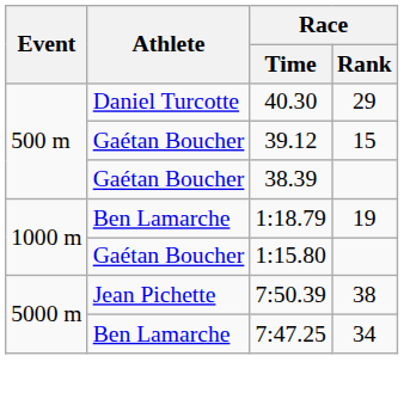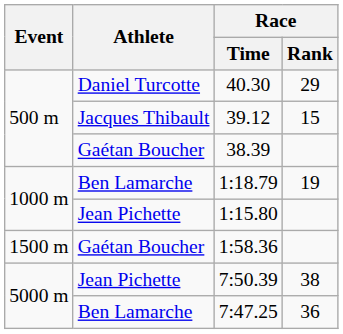 <table class="wikitable" border="1" style="font-size:90%">
 <tr>
 <th rowspan=2>Event</th>
 <th rowspan=2>Athlete</th>
 <th colspan=2>Race</th>
 </tr>
 <tr>
 <th>Time</th>
 <th>Rank</th>
 </tr>
 <tr>
 <td rowspan=3>500 m</td>
 <td><a href='#'>Daniel Turcotte</a></td>
 <td align=center>40.30</td>
 <td align=center>29</td>
 </tr>
 <tr>
-<td><a href='#'>Gaétan Boucher</a></td>
+<td><a href='#'>Jacques Thibault</a></td>
 <td align=center>39.12</td>
 <td align=center>15</td>
 </tr>
 <tr>
 <td><a href='#'>Gaétan Boucher</a></td>
 <td align=center>38.39</td>
 <td align=center></td>
 </tr>
 <tr>
 <td rowspan=2>1000 m</td>
 <td><a href='#'>Ben Lamarche</a></td>
 <td align=center>1:18.79</td>
 <td align=center>19</td>
 </tr>
 <tr>
+<td><a href='#'>Jean Pichette</a></td>
+<td align=center>1:15.80</td>
+<td align=center></td>
+</tr>
+<tr>
+<td>1500 m</td>
 <td><a href='#'>Gaétan Boucher</a></td>
-<td align=center>1:15.80</td>
+<td align=center>1:58.36</td>
 <td align=center></td>
 </tr>
 <tr>
 <td rowspan=2>5000 m</td>
 <td><a href='#'>Jean Pichette</a></td>
 <td align=center>7:50.39</td>
 <td align=center>38</td>
 </tr>
 <tr>
 <td><a href='#'>Ben Lamarche</a></td>
 <td align=center>7:47.25</td>
-<td align=center>34</td>
+<td align=center>36</td>
 </tr>
 </table>
